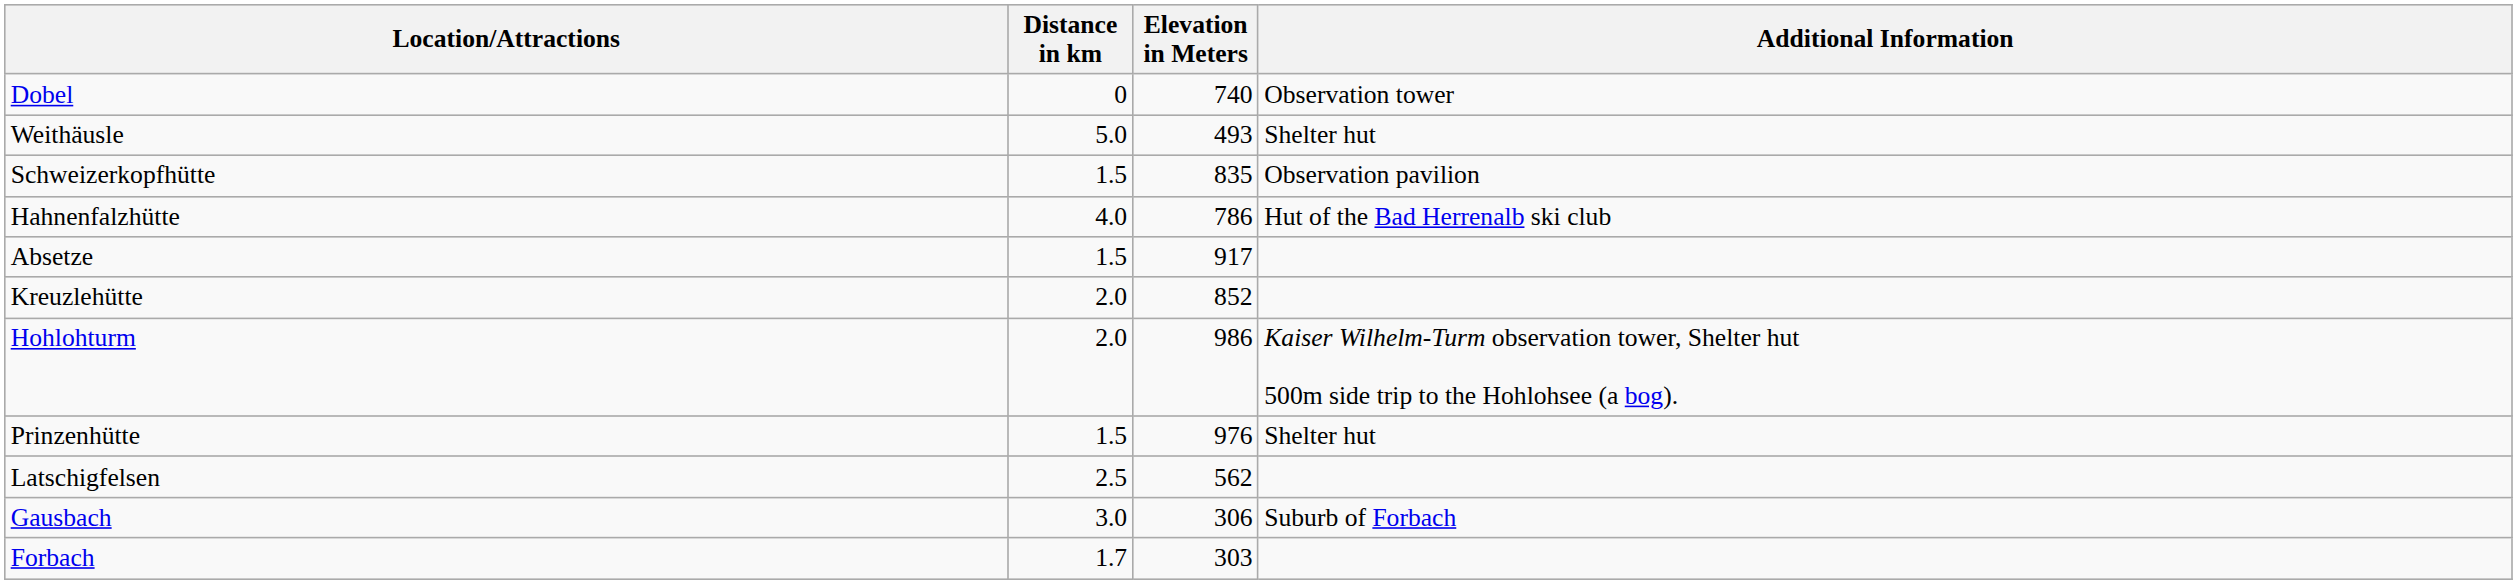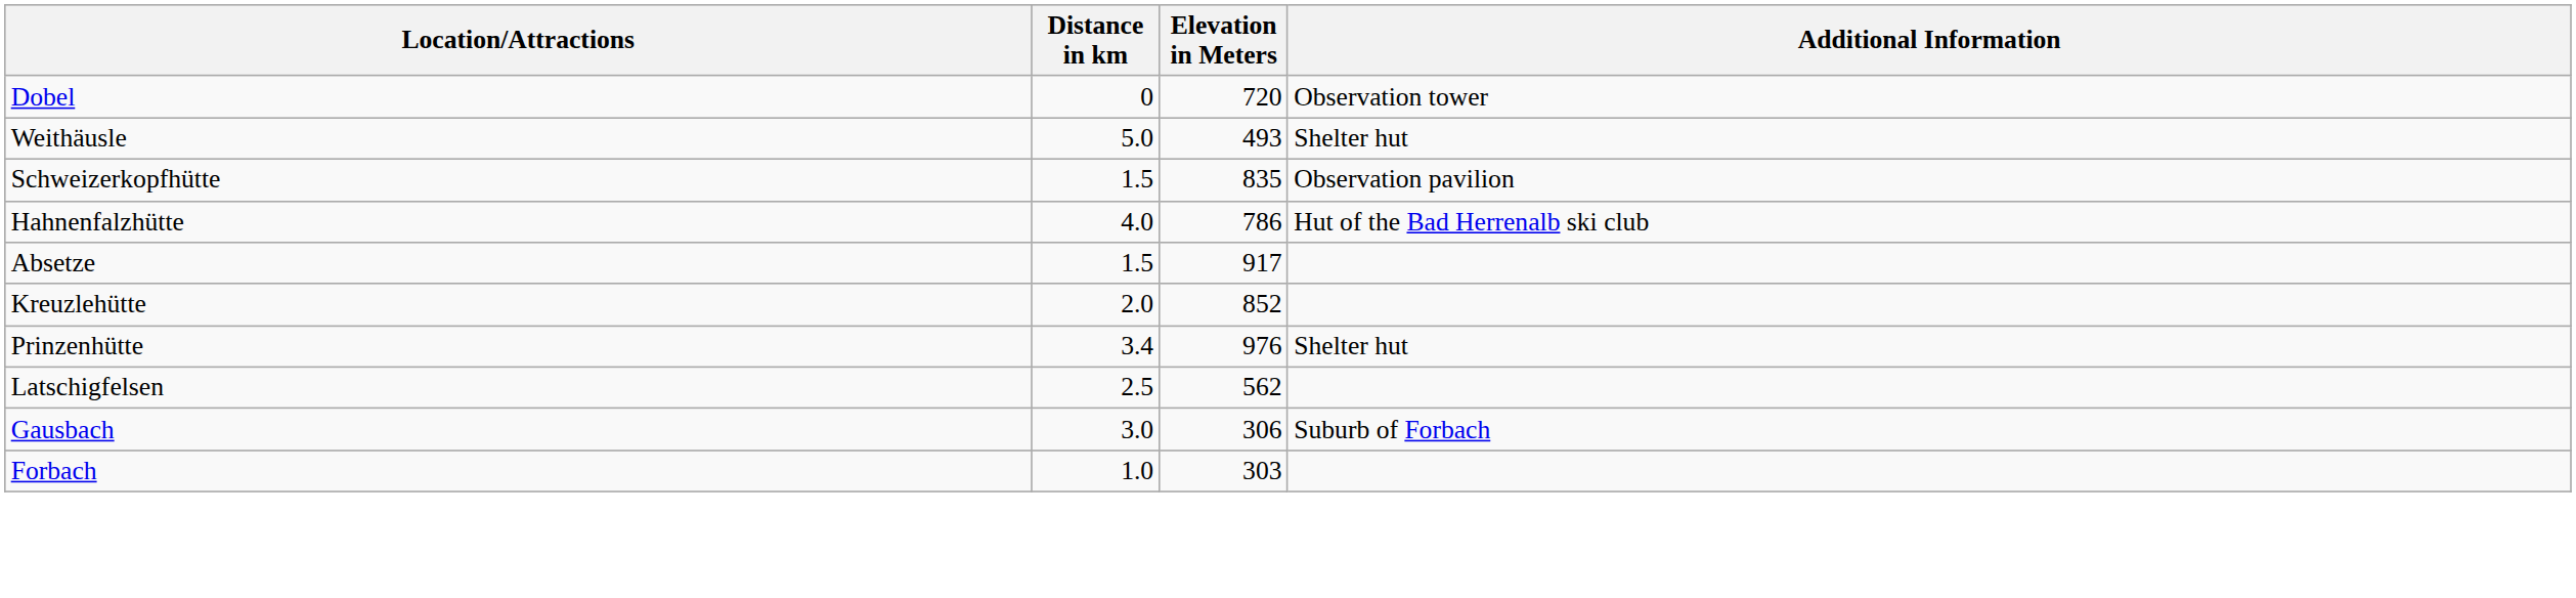 <table class="wikitable">
 <tr>
 <th width="40%">Location/Attractions</th>
 <th width="5%">Distance in km</th>
 <th width="5%">Elevation in Meters</th>
 <th width="50%">Additional Information</th>
 </tr>
 <tr valign="top">
 <td><a href='#'>Dobel</a></td>
 <td align="right">0</td>
-<td align="right">740</td>
+<td align="right">720</td>
 <td>Observation tower</td>
 </tr>
 <tr valign="top">
 <td>Weithäusle</td>
 <td align="right">5.0</td>
 <td align="right">493</td>
 <td>Shelter hut</td>
 </tr>
 <tr valign="top">
 <td>Schweizerkopfhütte</td>
 <td align="right">1.5</td>
 <td align="right">835</td>
 <td>Observation pavilion</td>
 </tr>
 <tr valign="top">
 <td>Hahnenfalzhütte</td>
 <td align="right">4.0</td>
 <td align="right">786</td>
 <td>Hut of the <a href='#'>Bad Herrenalb</a> ski club</td>
 </tr>
 <tr valign="top">
 <td>Absetze</td>
 <td align="right">1.5</td>
 <td align="right">917</td>
 <td></td>
 </tr>
 <tr valign="top">
 <td>Kreuzlehütte</td>
 <td align="right">2.0</td>
 <td align="right">852</td>
 <td></td>
 </tr>
 <tr valign="top">
-<td><a href='#'>Hohlohturm</a></td>
-<td align="right">2.0</td>
-<td align="right">986</td>
-<td><em>Kaiser Wilhelm-Turm</em> observation tower, Shelter hut<br><br>500m side trip to the Hohlohsee (a <a href='#'>bog</a>).</td>
-</tr>
-<tr valign="top">
 <td>Prinzenhütte</td>
-<td align="right">1.5</td>
+<td align="right">3.4</td>
 <td align="right">976</td>
 <td>Shelter hut</td>
 </tr>
 <tr valign="top">
 <td>Latschigfelsen</td>
 <td align="right">2.5</td>
 <td align="right">562</td>
 <td></td>
 </tr>
 <tr valign="top">
 <td><a href='#'>Gausbach</a></td>
 <td align="right">3.0</td>
 <td align="right">306</td>
 <td>Suburb of <a href='#'>Forbach</a></td>
 </tr>
 <tr valign="top">
 <td><a href='#'>Forbach</a></td>
-<td align="right">1.7</td>
+<td align="right">1.0</td>
 <td align="right">303</td>
 <td></td>
 </tr>
 </table>
